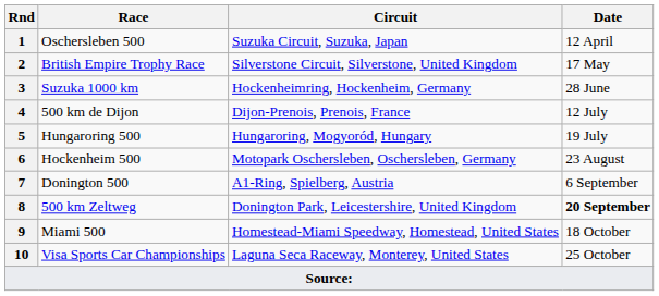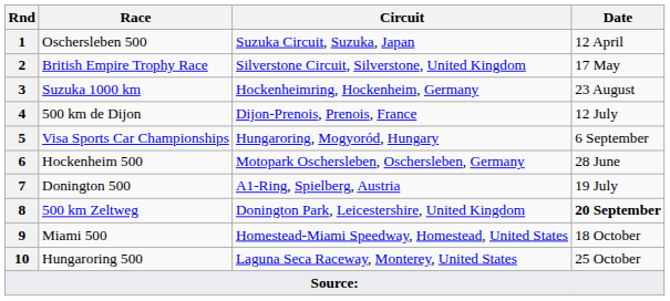 <table class="wikitable" style="font-size: 90%;">
 <tr>
 <th>Rnd</th>
 <th>Race</th>
 <th>Circuit</th>
 <th>Date</th>
 </tr>
 <tr>
 <th>1</th>
 <td>Oschersleben 500</td>
 <td> <a href='#'>Suzuka Circuit</a>, <a href='#'>Suzuka</a>, <a href='#'>Japan</a></td>
 <td>12 April</td>
 </tr>
 <tr>
 <th>2</th>
 <td><a href='#'>British Empire Trophy Race</a></td>
 <td> <a href='#'>Silverstone Circuit</a>, <a href='#'>Silverstone</a>, <a href='#'>United Kingdom</a></td>
 <td>17 May</td>
 </tr>
 <tr>
 <th>3</th>
 <td><a href='#'>Suzuka 1000 km</a></td>
 <td> <a href='#'>Hockenheimring</a>, <a href='#'>Hockenheim</a>, <a href='#'>Germany</a></td>
-<td>28 June</td>
+<td>23 August</td>
 </tr>
 <tr>
 <th>4</th>
 <td>500 km de Dijon</td>
 <td> <a href='#'>Dijon-Prenois</a>, <a href='#'>Prenois</a>, <a href='#'>France</a></td>
 <td>12 July</td>
 </tr>
 <tr>
 <th>5</th>
-<td>Hungaroring 500</td>
+<td><a href='#'>Visa Sports Car Championships</a></td>
 <td> <a href='#'>Hungaroring</a>, <a href='#'>Mogyoród</a>, <a href='#'>Hungary</a></td>
-<td>19 July</td>
+<td>6 September</td>
 </tr>
 <tr>
 <th>6</th>
 <td>Hockenheim 500</td>
 <td> <a href='#'>Motopark Oschersleben</a>, <a href='#'>Oschersleben</a>, <a href='#'>Germany</a></td>
-<td>23 August</td>
+<td>28 June</td>
 </tr>
 <tr>
 <th>7</th>
 <td>Donington 500</td>
 <td> <a href='#'>A1-Ring</a>, <a href='#'>Spielberg</a>, <a href='#'>Austria</a></td>
-<td>6 September</td>
+<td>19 July</td>
 </tr>
 <tr>
 <th>8</th>
 <td><a href='#'>500 km Zeltweg</a></td>
 <td> <a href='#'>Donington Park</a>, <a href='#'>Leicestershire</a>, <a href='#'>United Kingdom</a></td>
 <td><strong>20 September</strong></td>
 </tr>
 <tr>
 <th>9</th>
 <td>Miami 500</td>
 <td> <a href='#'>Homestead-Miami Speedway</a>, <a href='#'>Homestead</a>, <a href='#'>United States</a></td>
 <td>18 October</td>
 </tr>
 <tr>
 <th>10</th>
-<td><a href='#'>Visa Sports Car Championships</a></td>
+<td>Hungaroring 500</td>
 <td> <a href='#'>Laguna Seca Raceway</a>, <a href='#'>Monterey</a>, <a href='#'>United States</a></td>
 <td>25 October</td>
 </tr>
 <tr class="sortbottom">
 <td colspan="4" style="background-color:#EAECF0;text-align:center"><strong>Source:</strong></td>
 </tr>
 </table>
